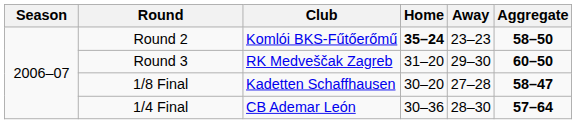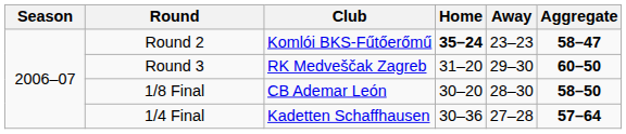 <table class="wikitable">
 <tr>
 <th width=75>Season</th>
 <th width=175>Round</th>
 <th>Club</th>
 <th>Home</th>
 <th>Away</th>
 <th>Aggregate</th>
 </tr>
 <tr>
 <td style="text-align:center" rowspan="4">2006–07</td>
 <td style="text-align:center">Round 2</td>
 <td style="text-align:left"> <a href='#'>Komlói BKS-Fűtőerőmű</a></td>
 <td style="text-align:left"><strong>35–24</strong></td>
 <td style="text-align:left">23–23</td>
-<td style="text-align:center"><strong>58–50</strong></td>
+<td style="text-align:center"><strong>58–47</strong></td>
 </tr>
 <tr>
 <td style="text-align:center">Round 3</td>
 <td style="text-align:left"> <a href='#'>RK Medveščak Zagreb</a></td>
 <td style="text-align:left">31–20</td>
 <td style="text-align:left">29–30</td>
 <td style="text-align:center"><strong>60–50</strong></td>
 </tr>
 <tr>
 <td style="text-align:center">1/8 Final</td>
-<td style="text-align:left"> <a href='#'>Kadetten Schaffhausen</a></td>
+<td style="text-align:left"> <a href='#'>CB Ademar León</a></td>
 <td style="text-align:left">30–20</td>
-<td style="text-align:left">27–28</td>
-<td style="text-align:center"><strong>58–47</strong></td>
+<td style="text-align:left">28–30</td>
+<td style="text-align:center"><strong>58–50</strong></td>
 </tr>
 <tr>
 <td style="text-align:center">1/4 Final</td>
-<td style="text-align:left"> <a href='#'>CB Ademar León</a></td>
+<td style="text-align:left"> <a href='#'>Kadetten Schaffhausen</a></td>
 <td style="text-align:left">30–36</td>
-<td style="text-align:left">28–30</td>
+<td style="text-align:left">27–28</td>
 <td style="text-align:center"><strong>57–64</strong><br></td>
 </tr>
 </table>
